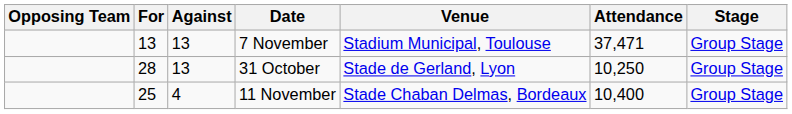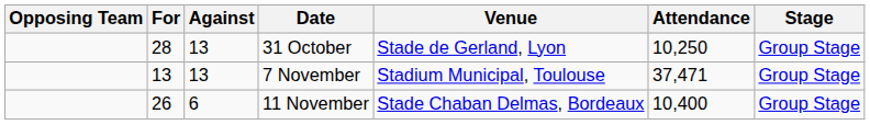 <table class="wikitable">
 <tr>
 <th>Opposing Team</th>
 <th>For</th>
 <th>Against</th>
 <th>Date</th>
 <th>Venue</th>
 <th>Attendance</th>
 <th>Stage</th>
 </tr>
 <tr>
 <td></td>
+<td>28</td>
+<td>13</td>
+<td>31 October</td>
+<td><a href='#'>Stade de Gerland</a>, <a href='#'>Lyon</a></td>
+<td>10,250</td>
+<td><a href='#'>Group Stage</a></td>
+</tr>
+<tr>
+<td></td>
 <td>13</td>
 <td>13</td>
 <td>7 November</td>
 <td><a href='#'>Stadium Municipal</a>, <a href='#'>Toulouse</a></td>
 <td>37,471</td>
 <td><a href='#'>Group Stage</a></td>
 </tr>
 <tr>
 <td></td>
-<td>28</td>
-<td>13</td>
-<td>31 October</td>
-<td><a href='#'>Stade de Gerland</a>, <a href='#'>Lyon</a></td>
-<td>10,250</td>
-<td><a href='#'>Group Stage</a></td>
-</tr>
-<tr>
-<td></td>
-<td>25</td>
-<td>4</td>
+<td>26</td>
+<td>6</td>
 <td>11 November</td>
 <td><a href='#'>Stade Chaban Delmas</a>, <a href='#'>Bordeaux</a></td>
 <td>10,400</td>
 <td><a href='#'>Group Stage</a></td>
 </tr>
 </table>
